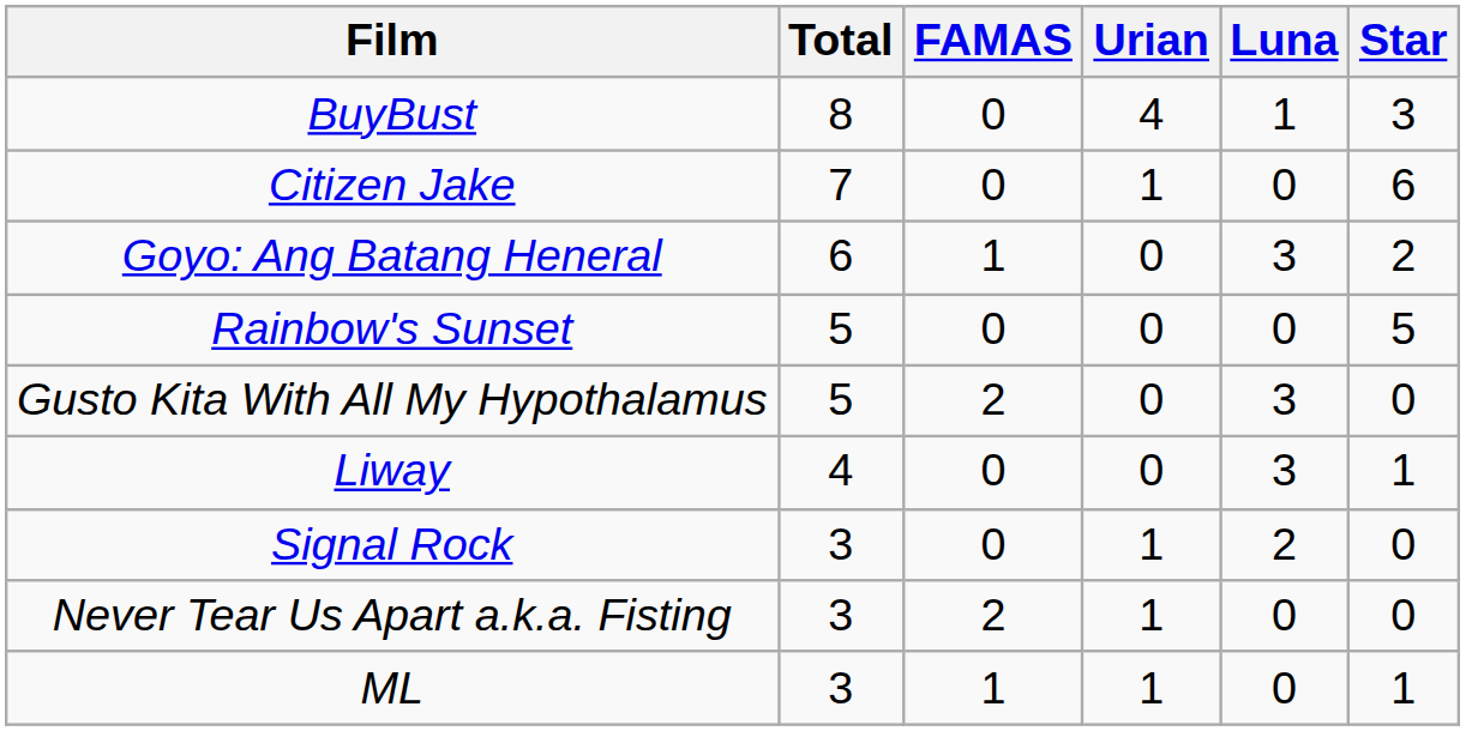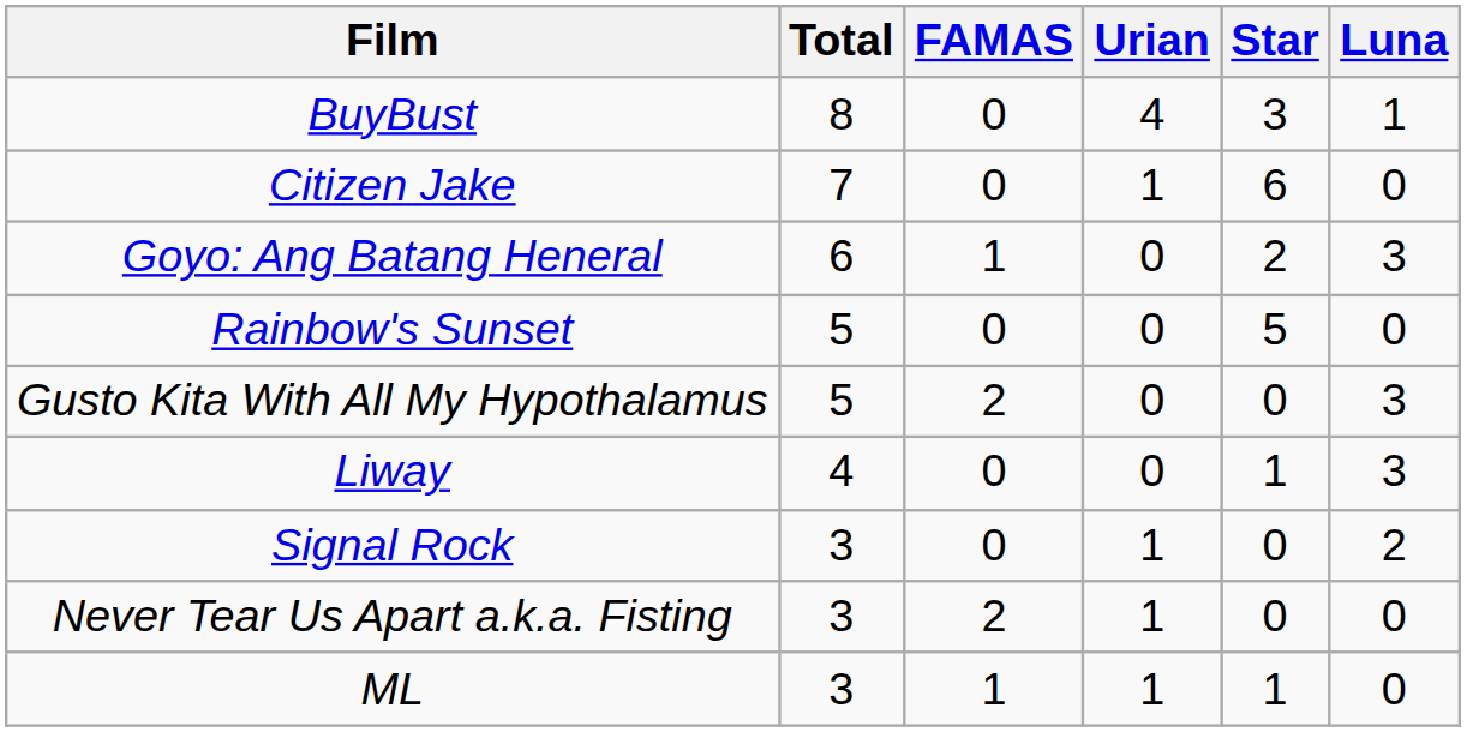 <table class="wikitable"  style="text-align:center">
 <tr>
 <th>Film</th>
 <th>Total</th>
 <th><a href='#'>FAMAS</a></th>
 <th><a href='#'>Urian</a></th>
+<th><a href='#'>Star</a></th>
 <th><a href='#'>Luna</a></th>
-<th><a href='#'>Star</a></th>
 </tr>
 <tr>
 <td><em><a href='#'>BuyBust</a></em></td>
 <td>8</td>
 <td>0</td>
 <td>4</td>
+<td>3</td>
 <td>1</td>
-<td>3</td>
 </tr>
 <tr>
 <td><em><a href='#'>Citizen Jake</a></em></td>
 <td>7</td>
 <td>0</td>
 <td>1</td>
+<td>6</td>
 <td>0</td>
-<td>6</td>
 </tr>
 <tr>
 <td><em><a href='#'>Goyo: Ang Batang Heneral</a></em></td>
 <td>6</td>
 <td>1</td>
 <td>0</td>
+<td>2</td>
 <td>3</td>
-<td>2</td>
 </tr>
 <tr>
 <td><em><a href='#'>Rainbow's Sunset</a></em></td>
 <td>5</td>
 <td>0</td>
 <td>0</td>
+<td>5</td>
 <td>0</td>
-<td>5</td>
 </tr>
 <tr>
 <td><em>Gusto Kita With All My Hypothalamus</em></td>
 <td>5</td>
 <td>2</td>
 <td>0</td>
+<td>0</td>
 <td>3</td>
-<td>0</td>
 </tr>
 <tr>
 <td><em><a href='#'>Liway</a></em></td>
 <td>4</td>
 <td>0</td>
 <td>0</td>
+<td>1</td>
 <td>3</td>
-<td>1</td>
 </tr>
 <tr>
 <td><em><a href='#'>Signal Rock</a></em></td>
 <td>3</td>
 <td>0</td>
 <td>1</td>
+<td>0</td>
 <td>2</td>
-<td>0</td>
 </tr>
 <tr>
 <td><em>Never Tear Us Apart a.k.a. Fisting</em></td>
 <td>3</td>
 <td>2</td>
 <td>1</td>
 <td>0</td>
 <td>0</td>
 </tr>
 <tr>
 <td><em>ML</em></td>
 <td>3</td>
 <td>1</td>
 <td>1</td>
+<td>1</td>
 <td>0</td>
-<td>1</td>
 </tr>
 </table>
